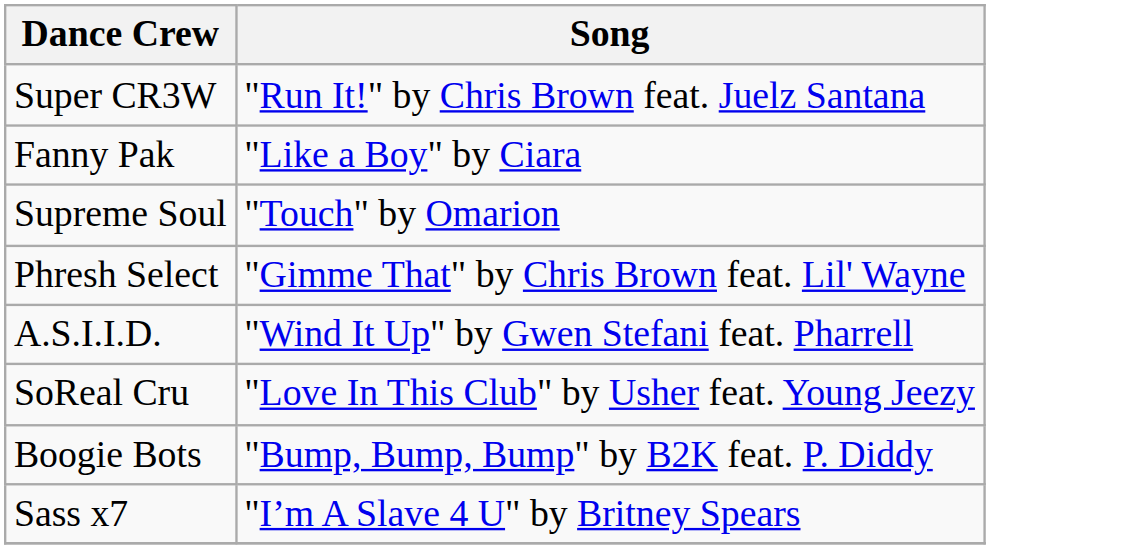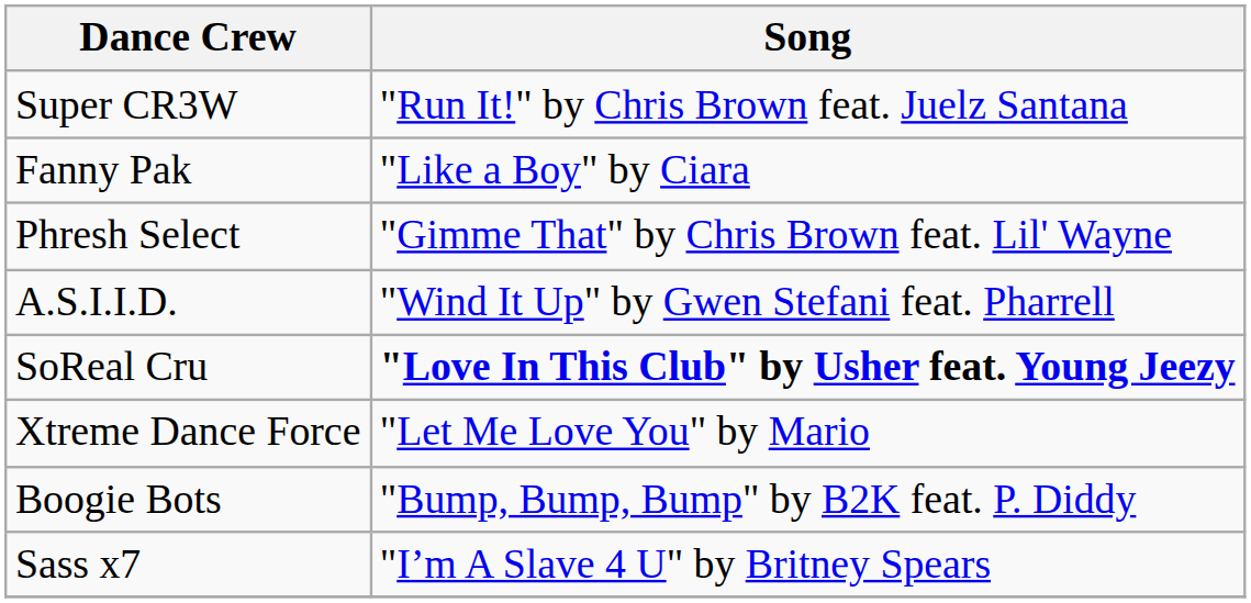 <table class="wikitable" style=white-space:nowrap; text-align:center; table-layout: fixed;">
 <tr>
 <th>Dance Crew</th>
 <th>Song</th>
 </tr>
 <tr>
 <td>Super CR3W</td>
 <td>"<a href='#'>Run It!</a>" by <a href='#'>Chris Brown</a> feat. <a href='#'>Juelz Santana</a></td>
 </tr>
 <tr>
 <td>Fanny Pak</td>
 <td>"<a href='#'>Like a Boy</a>" by <a href='#'>Ciara</a></td>
 </tr>
 <tr>
-<td>Supreme Soul</td>
-<td>"<a href='#'>Touch</a>" by <a href='#'>Omarion</a></td>
-</tr>
-<tr>
 <td>Phresh Select</td>
 <td>"<a href='#'>Gimme That</a>" by <a href='#'>Chris Brown</a> feat. <a href='#'>Lil' Wayne</a></td>
 </tr>
 <tr>
 <td>A.S.I.I.D.</td>
 <td>"<a href='#'>Wind It Up</a>" by <a href='#'>Gwen Stefani</a> feat. <a href='#'>Pharrell</a></td>
 </tr>
 <tr>
 <td>SoReal Cru</td>
-<td>"<a href='#'>Love In This Club</a>" by <a href='#'>Usher</a> feat. <a href='#'>Young Jeezy</a></td>
+<td><strong>"<a href='#'>Love In This Club</a>" by <a href='#'>Usher</a> feat. <a href='#'>Young Jeezy</a></strong></td>
+</tr>
+<tr>
+<td>Xtreme Dance Force</td>
+<td>"<a href='#'>Let Me Love You</a>" by <a href='#'>Mario</a></td>
 </tr>
 <tr>
 <td>Boogie Bots</td>
 <td>"<a href='#'>Bump, Bump, Bump</a>" by <a href='#'>B2K</a> feat. <a href='#'>P. Diddy</a></td>
 </tr>
 <tr>
 <td>Sass x7</td>
 <td>"<a href='#'>I’m A Slave 4 U</a>" by <a href='#'>Britney Spears</a></td>
 </tr>
 <tr>
 </tr>
 </table>
